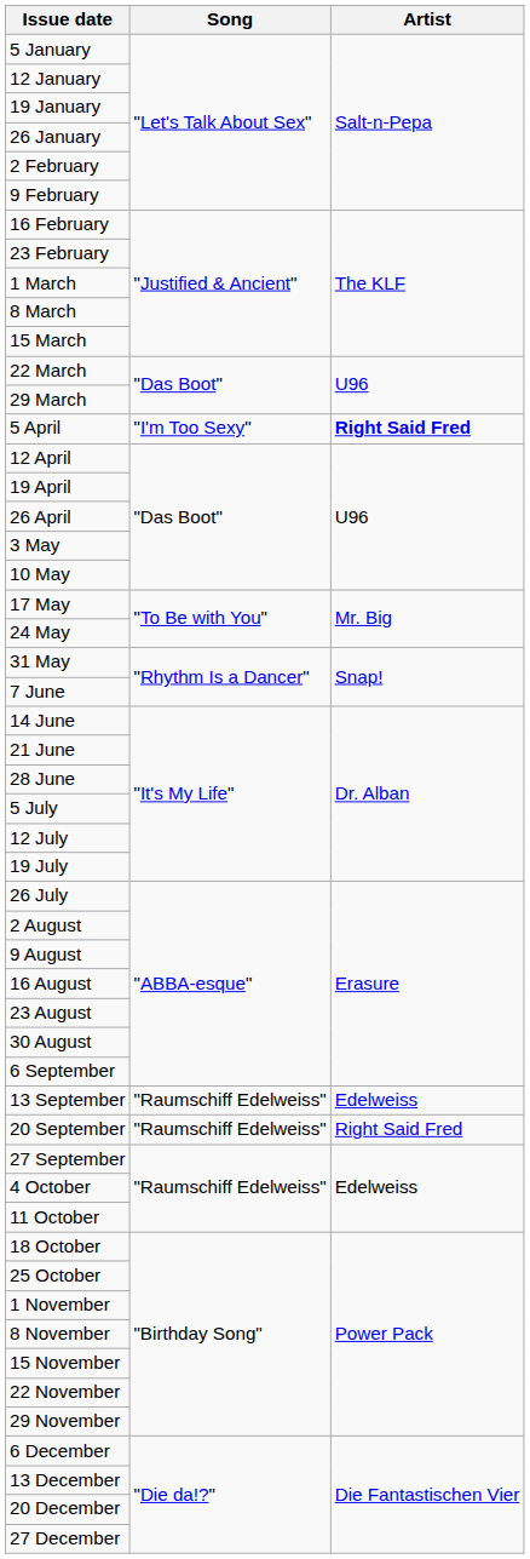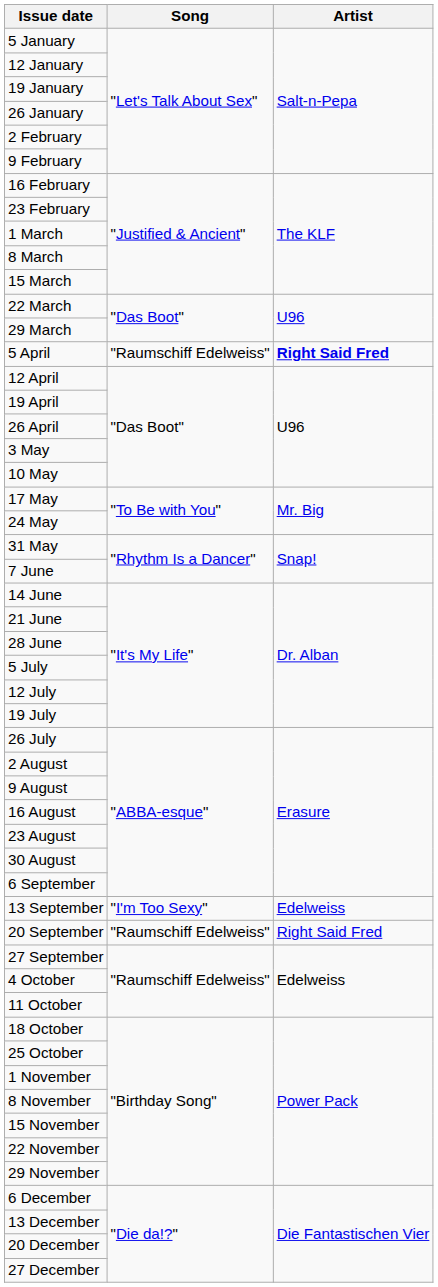 <table class=wikitable>
 <tr>
 <th>Issue date</th>
 <th>Song</th>
 <th>Artist</th>
 </tr>
 <tr>
 <td>5 January</td>
 <td rowspan=6>"<a href='#'>Let's Talk About Sex</a>"</td>
 <td rowspan=6><a href='#'>Salt-n-Pepa</a></td>
 </tr>
 <tr>
 <td>12 January</td>
 </tr>
 <tr>
 <td>19 January</td>
 </tr>
 <tr>
 <td>26 January</td>
 </tr>
 <tr>
 <td>2 February</td>
 </tr>
 <tr>
 <td>9 February</td>
 </tr>
 <tr>
 <td>16 February</td>
 <td rowspan=5>"<a href='#'>Justified & Ancient</a>"</td>
 <td rowspan=5><a href='#'>The KLF</a></td>
 </tr>
 <tr>
 <td>23 February</td>
 </tr>
 <tr>
 <td>1 March</td>
 </tr>
 <tr>
 <td>8 March</td>
 </tr>
 <tr>
 <td>15 March</td>
 </tr>
 <tr>
 <td>22 March</td>
 <td rowspan=2>"<a href='#'>Das Boot</a>"</td>
 <td rowspan=2><a href='#'>U96</a></td>
 </tr>
 <tr>
 <td>29 March</td>
 </tr>
 <tr>
 <td>5 April</td>
-<td>"<a href='#'>I'm Too Sexy</a>"</td>
+<td>"Raumschiff Edelweiss"</td>
 <td><strong><a href='#'>Right Said Fred</a></strong></td>
 </tr>
 <tr>
 <td>12 April</td>
 <td rowspan=5>"Das Boot"</td>
 <td rowspan=5>U96</td>
 </tr>
 <tr>
 <td>19 April</td>
 </tr>
 <tr>
 <td>26 April</td>
 </tr>
 <tr>
 <td>3 May</td>
 </tr>
 <tr>
 <td>10 May</td>
 </tr>
 <tr>
 <td>17 May</td>
 <td rowspan=2>"<a href='#'>To Be with You</a>"</td>
 <td rowspan=2><a href='#'>Mr. Big</a></td>
 </tr>
 <tr>
 <td>24 May</td>
 </tr>
 <tr>
 <td>31 May</td>
 <td rowspan=2>"<a href='#'>Rhythm Is a Dancer</a>"</td>
 <td rowspan=2><a href='#'>Snap!</a></td>
 </tr>
 <tr>
 <td>7 June</td>
 </tr>
 <tr>
 <td>14 June</td>
 <td rowspan=6>"<a href='#'>It's My Life</a>"</td>
 <td rowspan=6><a href='#'>Dr. Alban</a></td>
 </tr>
 <tr>
 <td>21 June</td>
 </tr>
 <tr>
 <td>28 June</td>
 </tr>
 <tr>
 <td>5 July</td>
 </tr>
 <tr>
 <td>12 July</td>
 </tr>
 <tr>
 <td>19 July</td>
 </tr>
 <tr>
 <td>26 July</td>
 <td rowspan=7>"<a href='#'>ABBA-esque</a>"</td>
 <td rowspan=7><a href='#'>Erasure</a></td>
 </tr>
 <tr>
 <td>2 August</td>
 </tr>
 <tr>
 <td>9 August</td>
 </tr>
 <tr>
 <td>16 August</td>
 </tr>
 <tr>
 <td>23 August</td>
 </tr>
 <tr>
 <td>30 August</td>
 </tr>
 <tr>
 <td>6 September</td>
 </tr>
 <tr>
 <td>13 September</td>
-<td>"Raumschiff Edelweiss"</td>
+<td>"<a href='#'>I'm Too Sexy</a>"</td>
 <td><a href='#'>Edelweiss</a></td>
 </tr>
 <tr>
 <td>20 September</td>
 <td>"Raumschiff Edelweiss"</td>
 <td><a href='#'>Right Said Fred</a></td>
 </tr>
 <tr>
 <td>27 September</td>
 <td rowspan=3>"Raumschiff Edelweiss"</td>
 <td rowspan=3>Edelweiss</td>
 </tr>
 <tr>
 <td>4 October</td>
 </tr>
 <tr>
 <td>11 October</td>
 </tr>
 <tr>
 <td>18 October</td>
 <td rowspan=7>"Birthday Song"</td>
 <td rowspan=7><a href='#'>Power Pack</a></td>
 </tr>
 <tr>
 <td>25 October</td>
 </tr>
 <tr>
 <td>1 November</td>
 </tr>
 <tr>
 <td>8 November</td>
 </tr>
 <tr>
 <td>15 November</td>
 </tr>
 <tr>
 <td>22 November</td>
 </tr>
 <tr>
 <td>29 November</td>
 </tr>
 <tr>
 <td>6 December</td>
 <td rowspan=4>"<a href='#'>Die da!?</a>"</td>
 <td rowspan=4><a href='#'>Die Fantastischen Vier</a></td>
 </tr>
 <tr>
 <td>13 December</td>
 </tr>
 <tr>
 <td>20 December</td>
 </tr>
 <tr>
 <td>27 December</td>
 </tr>
 </table>
